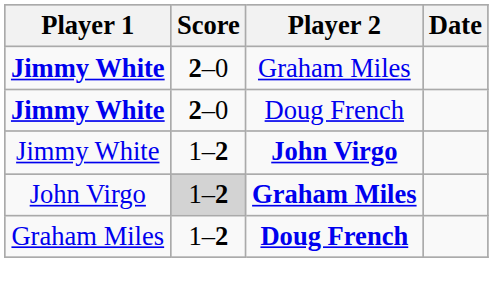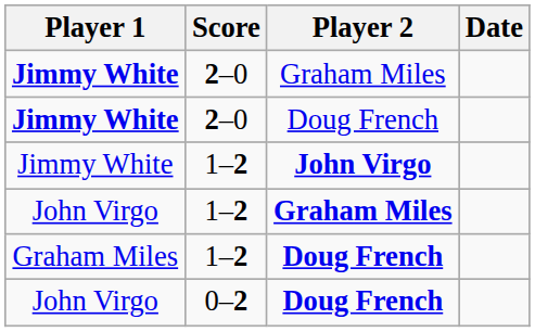 <table class="wikitable" style="text-align: center">
 <tr>
 <th>Player 1</th>
 <th>Score</th>
 <th>Player 2</th>
 <th>Date</th>
 </tr>
 <tr>
 <td> <strong><a href='#'>Jimmy White</a></strong></td>
 <td><strong>2</strong>–0</td>
 <td> <a href='#'>Graham Miles</a></td>
 <td></td>
 </tr>
 <tr>
 <td> <strong><a href='#'>Jimmy White</a></strong></td>
 <td><strong>2</strong>–0</td>
 <td> <a href='#'>Doug French</a></td>
 <td></td>
 </tr>
 <tr>
 <td> <a href='#'>Jimmy White</a></td>
 <td>1–<strong>2</strong></td>
 <td> <strong><a href='#'>John Virgo</a></strong></td>
 <td></td>
 </tr>
 <tr>
 <td> <a href='#'>John Virgo</a></td>
-<td style="background: lightgrey;">1–<strong>2</strong></td>
+<td>1–<strong>2</strong></td>
 <td> <strong><a href='#'>Graham Miles</a></strong></td>
 <td></td>
 </tr>
 <tr>
 <td> <a href='#'>Graham Miles</a></td>
 <td>1–<strong>2</strong></td>
 <td> <strong><a href='#'>Doug French</a></strong></td>
 <td></td>
 </tr>
+<tr>
+<td> <a href='#'>John Virgo</a></td>
+<td>0–<strong>2</strong></td>
+<td> <strong><a href='#'>Doug French</a></strong></td>
+<td></td>
+</tr>
 </table>
